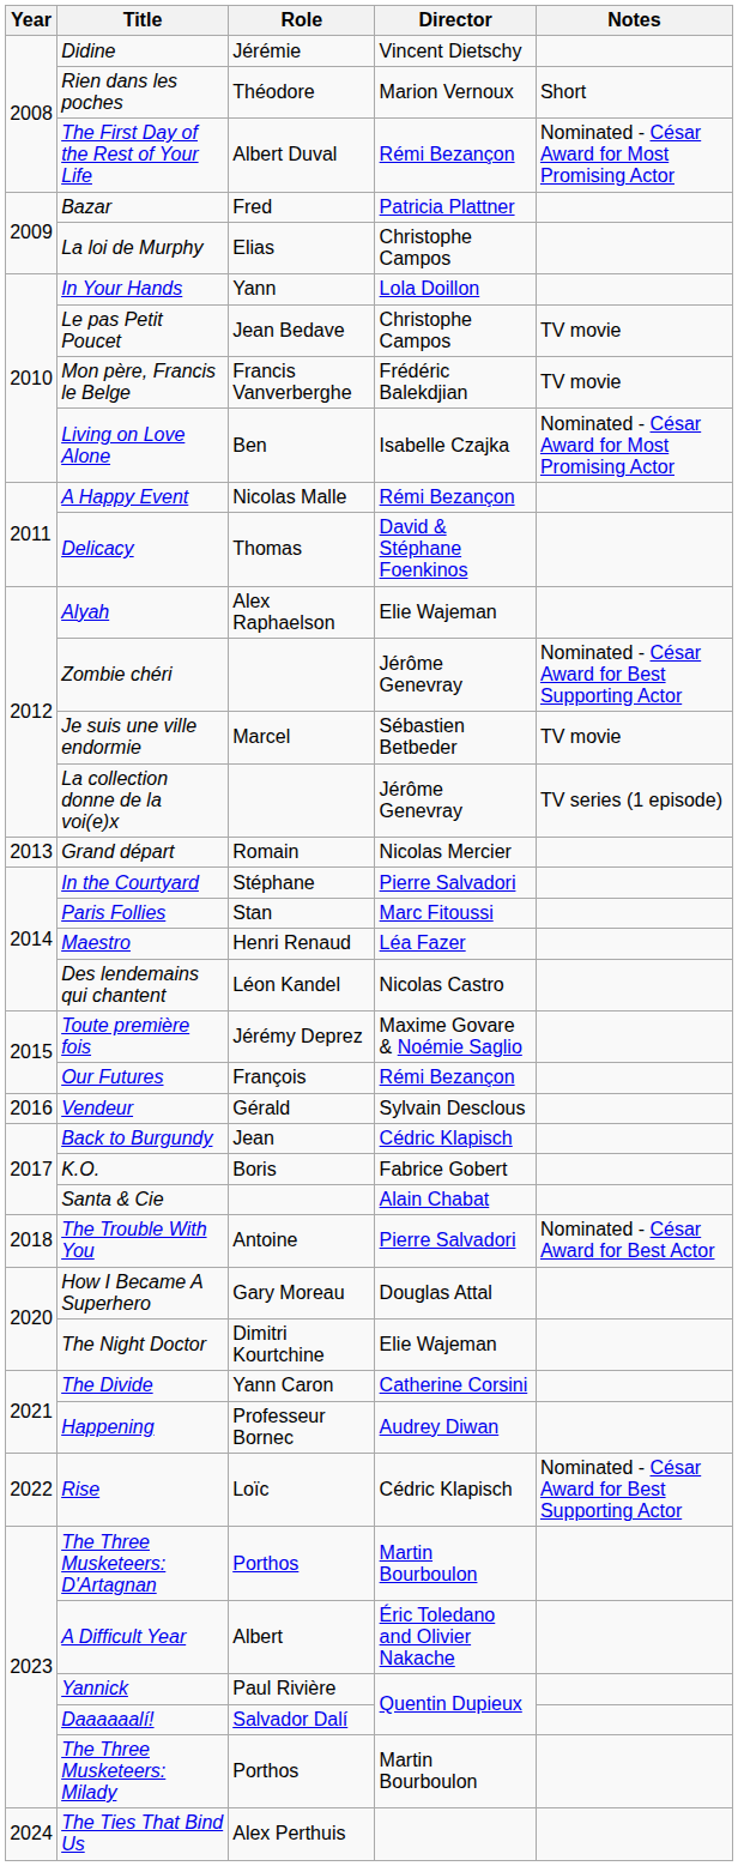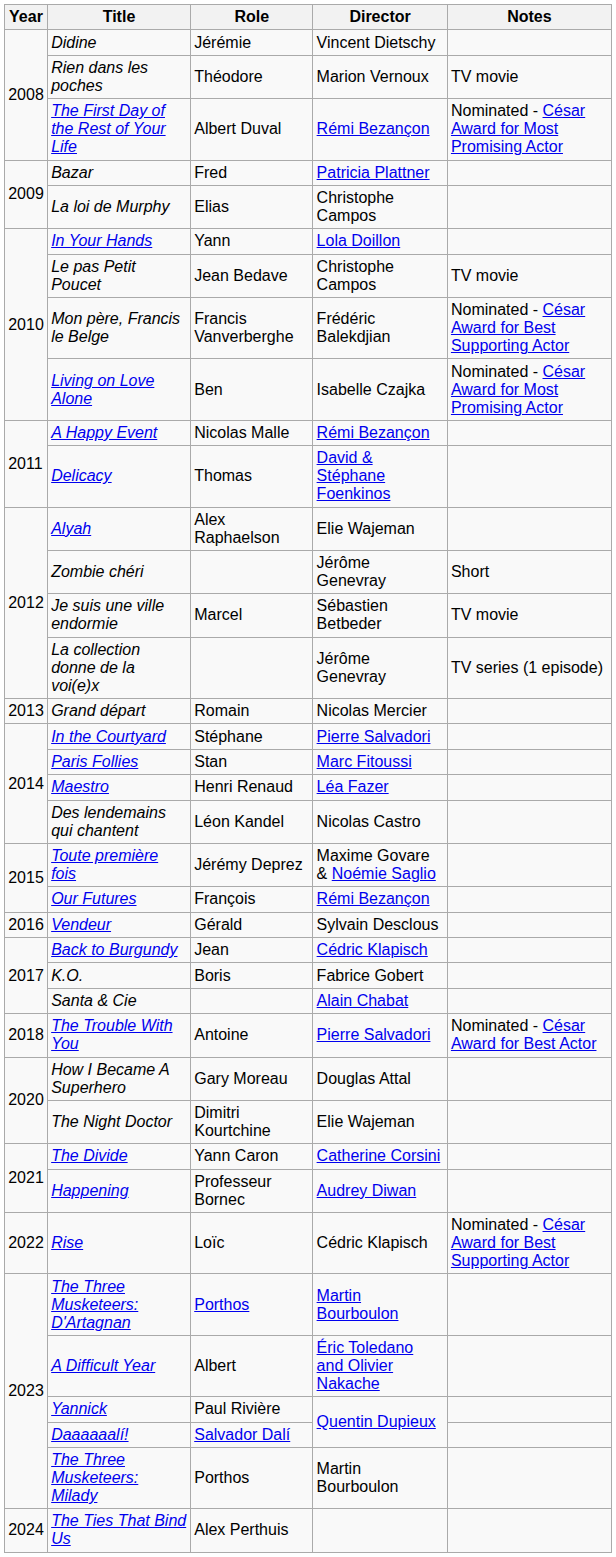 <table class="wikitable sortable">
 <tr>
 <th>Year</th>
 <th>Title</th>
 <th>Role</th>
 <th>Director</th>
 <th class="unsortable">Notes</th>
 </tr>
 <tr>
 <td rowspan=3>2008</td>
 <td><em>Didine</em></td>
 <td>Jérémie</td>
 <td>Vincent Dietschy</td>
 <td></td>
 </tr>
 <tr>
 <td><em>Rien dans les poches</em></td>
 <td>Théodore</td>
 <td>Marion Vernoux</td>
-<td>Short</td>
+<td>TV movie</td>
 </tr>
 <tr>
 <td><em><a href='#'>The First Day of the Rest of Your Life</a></em></td>
 <td>Albert Duval</td>
 <td><a href='#'>Rémi Bezançon</a></td>
 <td>Nominated - <a href='#'>César Award for Most Promising Actor</a></td>
 </tr>
 <tr>
 <td rowspan=2>2009</td>
 <td><em>Bazar</em></td>
 <td>Fred</td>
 <td><a href='#'>Patricia Plattner</a></td>
 <td></td>
 </tr>
 <tr>
 <td><em>La loi de Murphy</em></td>
 <td>Elias</td>
 <td>Christophe Campos</td>
 <td></td>
 </tr>
 <tr>
 <td rowspan=4>2010</td>
 <td><em><a href='#'>In Your Hands</a></em></td>
 <td>Yann</td>
 <td><a href='#'>Lola Doillon</a></td>
 <td></td>
 </tr>
 <tr>
 <td><em>Le pas Petit Poucet</em></td>
 <td>Jean Bedave</td>
 <td>Christophe Campos</td>
 <td>TV movie</td>
 </tr>
 <tr>
 <td><em>Mon père, Francis le Belge</em></td>
 <td>Francis Vanverberghe</td>
 <td>Frédéric Balekdjian</td>
-<td>TV movie</td>
+<td>Nominated - <a href='#'>César Award for Best Supporting Actor</a></td>
 </tr>
 <tr>
 <td><em><a href='#'>Living on Love Alone</a></em></td>
 <td>Ben</td>
 <td>Isabelle Czajka</td>
 <td>Nominated - <a href='#'>César Award for Most Promising Actor</a></td>
 </tr>
 <tr>
 <td rowspan=2>2011</td>
 <td><em><a href='#'>A Happy Event</a></em></td>
 <td>Nicolas Malle</td>
 <td><a href='#'>Rémi Bezançon</a></td>
 <td></td>
 </tr>
 <tr>
 <td><em><a href='#'>Delicacy</a></em></td>
 <td>Thomas</td>
 <td><a href='#'>David & Stéphane Foenkinos</a></td>
 <td></td>
 </tr>
 <tr>
 <td rowspan=4>2012</td>
 <td><em><a href='#'>Alyah</a></em></td>
 <td>Alex Raphaelson</td>
 <td>Elie Wajeman</td>
 <td></td>
 </tr>
 <tr>
 <td><em>Zombie chéri</em></td>
 <td></td>
 <td>Jérôme Genevray</td>
-<td>Nominated - <a href='#'>César Award for Best Supporting Actor</a></td>
+<td>Short</td>
 </tr>
 <tr>
 <td><em>Je suis une ville endormie</em></td>
 <td>Marcel</td>
 <td>Sébastien Betbeder</td>
 <td>TV movie</td>
 </tr>
 <tr>
 <td><em>La collection donne de la voi(e)x</em></td>
 <td></td>
 <td>Jérôme Genevray</td>
 <td>TV series (1 episode)</td>
 </tr>
 <tr>
 <td>2013</td>
 <td><em>Grand départ</em></td>
 <td>Romain</td>
 <td>Nicolas Mercier</td>
 <td></td>
 </tr>
 <tr>
 <td rowspan=4>2014</td>
 <td><em><a href='#'>In the Courtyard</a></em></td>
 <td>Stéphane</td>
 <td><a href='#'>Pierre Salvadori</a></td>
 <td></td>
 </tr>
 <tr>
 <td><em><a href='#'>Paris Follies</a></em></td>
 <td>Stan</td>
 <td><a href='#'>Marc Fitoussi</a></td>
 <td></td>
 </tr>
 <tr>
 <td><em><a href='#'>Maestro</a></em></td>
 <td>Henri Renaud</td>
 <td><a href='#'>Léa Fazer</a></td>
 <td></td>
 </tr>
 <tr>
 <td><em>Des lendemains qui chantent</em></td>
 <td>Léon Kandel</td>
 <td>Nicolas Castro</td>
 <td></td>
 </tr>
 <tr>
 <td rowspan=2>2015</td>
 <td><em><a href='#'>Toute première fois</a></em></td>
 <td>Jérémy Deprez</td>
 <td>Maxime Govare & <a href='#'>Noémie Saglio</a></td>
 <td></td>
 </tr>
 <tr>
 <td><em><a href='#'>Our Futures</a></em></td>
 <td>François</td>
 <td><a href='#'>Rémi Bezançon</a></td>
 <td></td>
 </tr>
 <tr>
 <td>2016</td>
 <td><em><a href='#'>Vendeur</a></em></td>
 <td>Gérald</td>
 <td>Sylvain Desclous</td>
 <td></td>
 </tr>
 <tr>
 <td rowspan=3>2017</td>
 <td><em><a href='#'>Back to Burgundy</a></em></td>
 <td>Jean</td>
 <td><a href='#'>Cédric Klapisch</a></td>
 <td></td>
 </tr>
 <tr>
 <td><em>K.O.</em></td>
 <td>Boris</td>
 <td>Fabrice Gobert</td>
 <td></td>
 </tr>
 <tr>
 <td><em>Santa & Cie</em></td>
 <td></td>
 <td><a href='#'>Alain Chabat</a></td>
 <td></td>
 </tr>
 <tr>
 <td>2018</td>
 <td><em><a href='#'>The Trouble With You</a></em></td>
 <td>Antoine</td>
 <td><a href='#'>Pierre Salvadori</a></td>
 <td>Nominated - <a href='#'>César Award for Best Actor</a></td>
 </tr>
 <tr>
 <td rowspan=2>2020</td>
 <td><em>How I Became A Superhero</em></td>
 <td>Gary Moreau</td>
 <td>Douglas Attal</td>
 <td></td>
 </tr>
 <tr>
 <td><em>The Night Doctor</em></td>
 <td>Dimitri Kourtchine</td>
 <td>Elie Wajeman</td>
 <td></td>
 </tr>
 <tr>
 <td rowspan=2>2021</td>
 <td><em><a href='#'>The Divide</a></em></td>
 <td>Yann Caron</td>
 <td><a href='#'>Catherine Corsini</a></td>
 <td></td>
 </tr>
 <tr>
 <td><em><a href='#'>Happening</a></em></td>
 <td>Professeur Bornec</td>
 <td><a href='#'>Audrey Diwan</a></td>
 <td></td>
 </tr>
 <tr>
 <td>2022</td>
 <td><em><a href='#'>Rise</a></em></td>
 <td>Loïc</td>
 <td>Cédric Klapisch</td>
 <td>Nominated - <a href='#'>César Award for Best Supporting Actor</a></td>
 </tr>
 <tr>
 <td rowspan="5">2023</td>
 <td><em><a href='#'>The Three Musketeers: D'Artagnan</a></em></td>
 <td><a href='#'>Porthos</a></td>
 <td><a href='#'>Martin Bourboulon</a></td>
 <td></td>
 </tr>
 <tr>
 <td><em><a href='#'>A Difficult Year</a></em></td>
 <td>Albert</td>
 <td><a href='#'>Éric Toledano and Olivier Nakache</a></td>
 <td></td>
 </tr>
 <tr>
 <td><em><a href='#'>Yannick</a></em></td>
 <td>Paul Rivière</td>
 <td rowspan="2"><a href='#'>Quentin Dupieux</a></td>
 <td></td>
 </tr>
 <tr>
 <td><em><a href='#'>Daaaaaalí!</a></em></td>
 <td><a href='#'>Salvador Dalí</a></td>
 <td></td>
 </tr>
 <tr>
 <td><em><a href='#'>The Three Musketeers: Milady</a></em></td>
 <td>Porthos</td>
 <td>Martin Bourboulon</td>
 <td></td>
 </tr>
 <tr>
 <td>2024</td>
 <td><em><a href='#'>The Ties That Bind Us</a></em></td>
 <td>Alex Perthuis</td>
 <td></td>
 </tr>
 </table>
